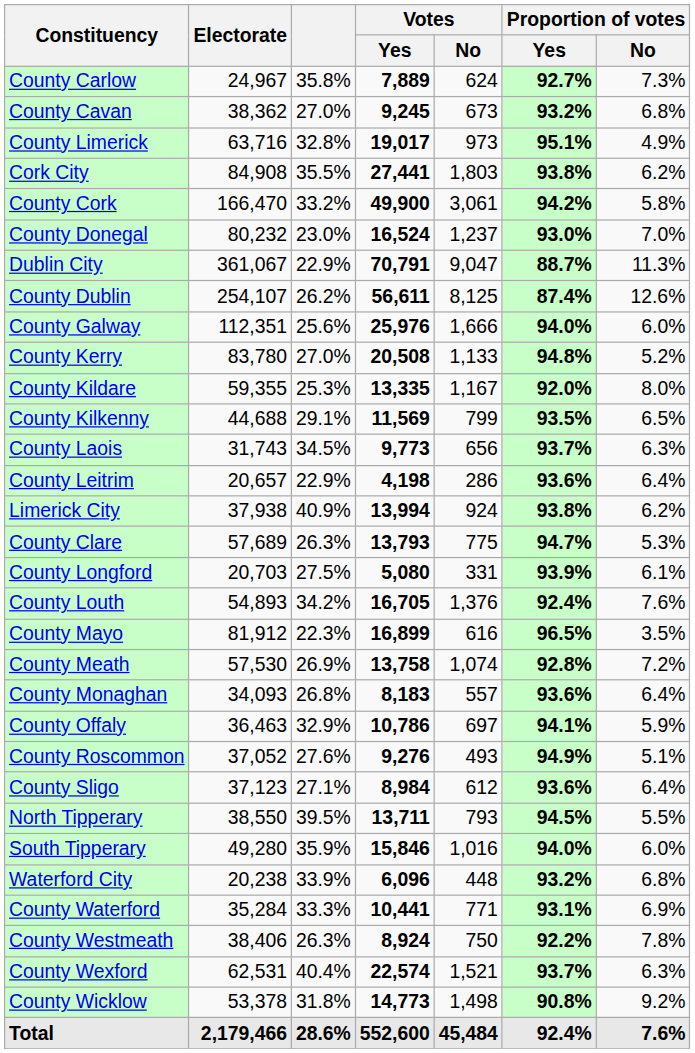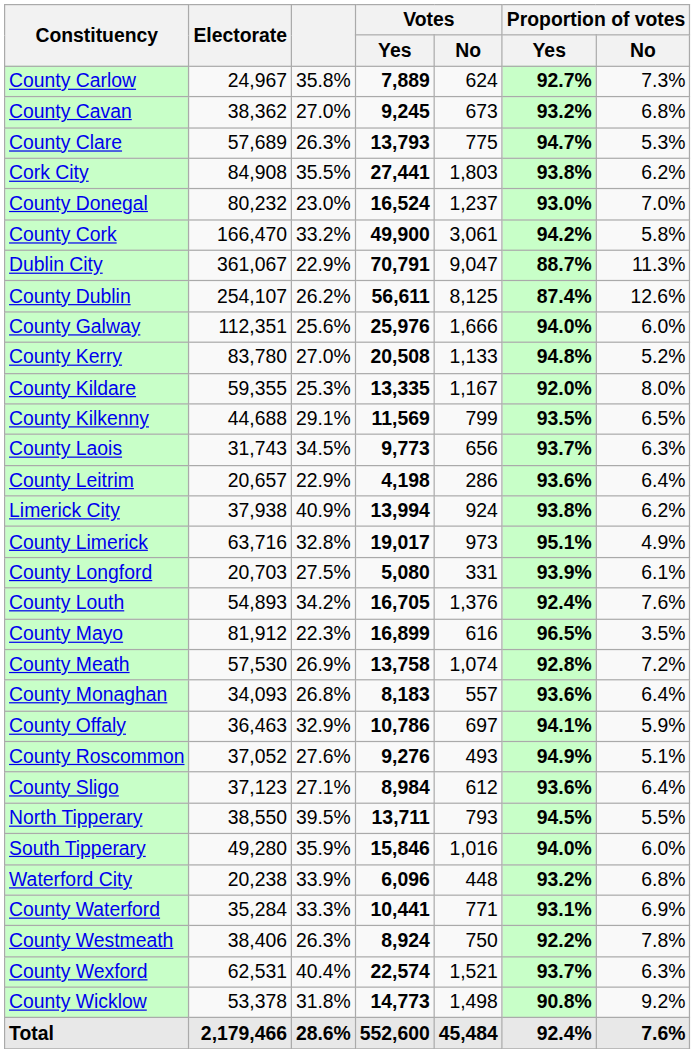 <table class="wikitable sortable">
 <tr>
 <th rowspan=2>Constituency</th>
 <th rowspan=2>Electorate</th>
 <th rowspan=2></th>
 <th colspan=2>Votes</th>
 <th colspan=2>Proportion of votes</th>
 </tr>
 <tr>
 <th>Yes</th>
 <th>No</th>
 <th>Yes</th>
 <th>No</th>
 </tr>
 <tr>
 <td style="background:#c8ffc8;"><a href='#'>County Carlow</a></td>
 <td style="text-align: right;">24,967</td>
 <td style="text-align: right;">35.8%</td>
 <td style="text-align: right;"><strong>7,889</strong></td>
 <td style="text-align: right;">624</td>
 <td style="text-align: right; background:#c8ffc8;"><strong>92.7%</strong></td>
 <td style="text-align: right;">7.3%</td>
 </tr>
 <tr>
 <td style="background:#c8ffc8;"><a href='#'>County Cavan</a></td>
 <td style="text-align: right;">38,362</td>
 <td style="text-align: right;">27.0%</td>
 <td style="text-align: right;"><strong>9,245</strong></td>
 <td style="text-align: right;">673</td>
 <td style="text-align: right; background:#c8ffc8;"><strong>93.2%</strong></td>
 <td style="text-align: right;">6.8%</td>
 </tr>
 <tr>
-<td style="background:#c8ffc8;"><a href='#'>County Limerick</a></td>
-<td style="text-align: right;">63,716</td>
-<td style="text-align: right;">32.8%</td>
-<td style="text-align: right;"><strong>19,017</strong></td>
-<td style="text-align: right;">973</td>
-<td style="text-align: right; background:#c8ffc8;"><strong>95.1%</strong></td>
-<td style="text-align: right;">4.9%</td>
+<td style="background:#c8ffc8;"><a href='#'>County Clare</a></td>
+<td style="text-align: right;">57,689</td>
+<td style="text-align: right;">26.3%</td>
+<td style="text-align: right;"><strong>13,793</strong></td>
+<td style="text-align: right;">775</td>
+<td style="text-align: right; background:#c8ffc8;"><strong>94.7%</strong></td>
+<td style="text-align: right;">5.3%</td>
 </tr>
 <tr>
 <td style="background:#c8ffc8;"><a href='#'>Cork City</a></td>
 <td style="text-align: right;">84,908</td>
 <td style="text-align: right;">35.5%</td>
 <td style="text-align: right;"><strong>27,441</strong></td>
 <td style="text-align: right;">1,803</td>
 <td style="text-align: right; background:#c8ffc8;"><strong>93.8%</strong></td>
 <td style="text-align: right;">6.2%</td>
 </tr>
 <tr>
+<td style="background:#c8ffc8;"><a href='#'>County Donegal</a></td>
+<td style="text-align: right;">80,232</td>
+<td style="text-align: right;">23.0%</td>
+<td style="text-align: right;"><strong>16,524</strong></td>
+<td style="text-align: right;">1,237</td>
+<td style="text-align: right; background:#c8ffc8;"><strong>93.0%</strong></td>
+<td style="text-align: right;">7.0%</td>
+</tr>
+<tr>
 <td style="background:#c8ffc8;"><a href='#'>County Cork</a></td>
 <td style="text-align: right;">166,470</td>
 <td style="text-align: right;">33.2%</td>
 <td style="text-align: right;"><strong>49,900</strong></td>
 <td style="text-align: right;">3,061</td>
 <td style="text-align: right; background:#c8ffc8;"><strong>94.2%</strong></td>
 <td style="text-align: right;">5.8%</td>
-</tr>
-<tr>
-<td style="background:#c8ffc8;"><a href='#'>County Donegal</a></td>
-<td style="text-align: right;">80,232</td>
-<td style="text-align: right;">23.0%</td>
-<td style="text-align: right;"><strong>16,524</strong></td>
-<td style="text-align: right;">1,237</td>
-<td style="text-align: right; background:#c8ffc8;"><strong>93.0%</strong></td>
-<td style="text-align: right;">7.0%</td>
 </tr>
 <tr>
 <td style="background:#c8ffc8;"><a href='#'>Dublin City</a></td>
 <td style="text-align: right;">361,067</td>
 <td style="text-align: right;">22.9%</td>
 <td style="text-align: right;"><strong>70,791</strong></td>
 <td style="text-align: right;">9,047</td>
 <td style="text-align: right; background:#c8ffc8;"><strong>88.7%</strong></td>
 <td style="text-align: right;">11.3%</td>
 </tr>
 <tr>
 <td style="background:#c8ffc8;"><a href='#'>County Dublin</a></td>
 <td style="text-align: right;">254,107</td>
 <td style="text-align: right;">26.2%</td>
 <td style="text-align: right;"><strong>56,611</strong></td>
 <td style="text-align: right;">8,125</td>
 <td style="text-align: right; background:#c8ffc8;"><strong>87.4%</strong></td>
 <td style="text-align: right;">12.6%</td>
 </tr>
 <tr>
 <td style="background:#c8ffc8;"><a href='#'>County Galway</a></td>
 <td style="text-align: right;">112,351</td>
 <td style="text-align: right;">25.6%</td>
 <td style="text-align: right;"><strong>25,976</strong></td>
 <td style="text-align: right;">1,666</td>
 <td style="text-align: right; background:#c8ffc8;"><strong>94.0%</strong></td>
 <td style="text-align: right;">6.0%</td>
 </tr>
 <tr>
 <td style="background:#c8ffc8;"><a href='#'>County Kerry</a></td>
 <td style="text-align: right;">83,780</td>
 <td style="text-align: right;">27.0%</td>
 <td style="text-align: right;"><strong>20,508</strong></td>
 <td style="text-align: right;">1,133</td>
 <td style="text-align: right; background:#c8ffc8;"><strong>94.8%</strong></td>
 <td style="text-align: right;">5.2%</td>
 </tr>
 <tr>
 <td style="background:#c8ffc8;"><a href='#'>County Kildare</a></td>
 <td style="text-align: right;">59,355</td>
 <td style="text-align: right;">25.3%</td>
 <td style="text-align: right;"><strong>13,335</strong></td>
 <td style="text-align: right;">1,167</td>
 <td style="text-align: right; background:#c8ffc8;"><strong>92.0%</strong></td>
 <td style="text-align: right;">8.0%</td>
 </tr>
 <tr>
 <td style="background:#c8ffc8;"><a href='#'>County Kilkenny</a></td>
 <td style="text-align: right;">44,688</td>
 <td style="text-align: right;">29.1%</td>
 <td style="text-align: right;"><strong>11,569</strong></td>
 <td style="text-align: right;">799</td>
 <td style="text-align: right; background:#c8ffc8;"><strong>93.5%</strong></td>
 <td style="text-align: right;">6.5%</td>
 </tr>
 <tr>
 <td style="background:#c8ffc8;"><a href='#'>County Laois</a></td>
 <td style="text-align: right;">31,743</td>
 <td style="text-align: right;">34.5%</td>
 <td style="text-align: right;"><strong>9,773</strong></td>
 <td style="text-align: right;">656</td>
 <td style="text-align: right; background:#c8ffc8;"><strong>93.7%</strong></td>
 <td style="text-align: right;">6.3%</td>
 </tr>
 <tr>
 <td style="background:#c8ffc8;"><a href='#'>County Leitrim</a></td>
 <td style="text-align: right;">20,657</td>
 <td style="text-align: right;">22.9%</td>
 <td style="text-align: right;"><strong>4,198</strong></td>
 <td style="text-align: right;">286</td>
 <td style="text-align: right; background:#c8ffc8;"><strong>93.6%</strong></td>
 <td style="text-align: right;">6.4%</td>
 </tr>
 <tr>
 <td style="background:#c8ffc8;"><a href='#'>Limerick City</a></td>
 <td style="text-align: right;">37,938</td>
 <td style="text-align: right;">40.9%</td>
 <td style="text-align: right;"><strong>13,994</strong></td>
 <td style="text-align: right;">924</td>
 <td style="text-align: right; background:#c8ffc8;"><strong>93.8%</strong></td>
 <td style="text-align: right;">6.2%</td>
 </tr>
 <tr>
-<td style="background:#c8ffc8;"><a href='#'>County Clare</a></td>
-<td style="text-align: right;">57,689</td>
-<td style="text-align: right;">26.3%</td>
-<td style="text-align: right;"><strong>13,793</strong></td>
-<td style="text-align: right;">775</td>
-<td style="text-align: right; background:#c8ffc8;"><strong>94.7%</strong></td>
-<td style="text-align: right;">5.3%</td>
+<td style="background:#c8ffc8;"><a href='#'>County Limerick</a></td>
+<td style="text-align: right;">63,716</td>
+<td style="text-align: right;">32.8%</td>
+<td style="text-align: right;"><strong>19,017</strong></td>
+<td style="text-align: right;">973</td>
+<td style="text-align: right; background:#c8ffc8;"><strong>95.1%</strong></td>
+<td style="text-align: right;">4.9%</td>
 </tr>
 <tr>
 <td style="background:#c8ffc8;"><a href='#'>County Longford</a></td>
 <td style="text-align: right;">20,703</td>
 <td style="text-align: right;">27.5%</td>
 <td style="text-align: right;"><strong>5,080</strong></td>
 <td style="text-align: right;">331</td>
 <td style="text-align: right; background:#c8ffc8;"><strong>93.9%</strong></td>
 <td style="text-align: right;">6.1%</td>
 </tr>
 <tr>
 <td style="background:#c8ffc8;"><a href='#'>County Louth</a></td>
 <td style="text-align: right;">54,893</td>
 <td style="text-align: right;">34.2%</td>
 <td style="text-align: right;"><strong>16,705</strong></td>
 <td style="text-align: right;">1,376</td>
 <td style="text-align: right; background:#c8ffc8;"><strong>92.4%</strong></td>
 <td style="text-align: right;">7.6%</td>
 </tr>
 <tr>
 <td style="background:#c8ffc8;"><a href='#'>County Mayo</a></td>
 <td style="text-align: right;">81,912</td>
 <td style="text-align: right;">22.3%</td>
 <td style="text-align: right;"><strong>16,899</strong></td>
 <td style="text-align: right;">616</td>
 <td style="text-align: right; background:#c8ffc8;"><strong>96.5%</strong></td>
 <td style="text-align: right;">3.5%</td>
 </tr>
 <tr>
 <td style="background:#c8ffc8;"><a href='#'>County Meath</a></td>
 <td style="text-align: right;">57,530</td>
 <td style="text-align: right;">26.9%</td>
 <td style="text-align: right;"><strong>13,758</strong></td>
 <td style="text-align: right;">1,074</td>
 <td style="text-align: right; background:#c8ffc8;"><strong>92.8%</strong></td>
 <td style="text-align: right;">7.2%</td>
 </tr>
 <tr>
 <td style="background:#c8ffc8;"><a href='#'>County Monaghan</a></td>
 <td style="text-align: right;">34,093</td>
 <td style="text-align: right;">26.8%</td>
 <td style="text-align: right;"><strong>8,183</strong></td>
 <td style="text-align: right;">557</td>
 <td style="text-align: right; background:#c8ffc8;"><strong>93.6%</strong></td>
 <td style="text-align: right;">6.4%</td>
 </tr>
 <tr>
 <td style="background:#c8ffc8;"><a href='#'>County Offaly</a></td>
 <td style="text-align: right;">36,463</td>
 <td style="text-align: right;">32.9%</td>
 <td style="text-align: right;"><strong>10,786</strong></td>
 <td style="text-align: right;">697</td>
 <td style="text-align: right; background:#c8ffc8;"><strong>94.1%</strong></td>
 <td style="text-align: right;">5.9%</td>
 </tr>
 <tr>
 <td style="background:#c8ffc8;"><a href='#'>County Roscommon</a></td>
 <td style="text-align: right;">37,052</td>
 <td style="text-align: right;">27.6%</td>
 <td style="text-align: right;"><strong>9,276</strong></td>
 <td style="text-align: right;">493</td>
 <td style="text-align: right; background:#c8ffc8;"><strong>94.9%</strong></td>
 <td style="text-align: right;">5.1%</td>
 </tr>
 <tr>
 <td style="background:#c8ffc8;"><a href='#'>County Sligo</a></td>
 <td style="text-align: right;">37,123</td>
 <td style="text-align: right;">27.1%</td>
 <td style="text-align: right;"><strong>8,984</strong></td>
 <td style="text-align: right;">612</td>
 <td style="text-align: right; background:#c8ffc8;"><strong>93.6%</strong></td>
 <td style="text-align: right;">6.4%</td>
 </tr>
 <tr>
 <td style="background:#c8ffc8;"><a href='#'>North Tipperary</a></td>
 <td style="text-align: right;">38,550</td>
 <td style="text-align: right;">39.5%</td>
 <td style="text-align: right;"><strong>13,711</strong></td>
 <td style="text-align: right;">793</td>
 <td style="text-align: right; background:#c8ffc8;"><strong>94.5%</strong></td>
 <td style="text-align: right;">5.5%</td>
 </tr>
 <tr>
 <td style="background:#c8ffc8;"><a href='#'>South Tipperary</a></td>
 <td style="text-align: right;">49,280</td>
 <td style="text-align: right;">35.9%</td>
 <td style="text-align: right;"><strong>15,846</strong></td>
 <td style="text-align: right;">1,016</td>
 <td style="text-align: right; background:#c8ffc8;"><strong>94.0%</strong></td>
 <td style="text-align: right;">6.0%</td>
 </tr>
 <tr>
 <td style="background:#c8ffc8;"><a href='#'>Waterford City</a></td>
 <td style="text-align: right;">20,238</td>
 <td style="text-align: right;">33.9%</td>
 <td style="text-align: right;"><strong>6,096</strong></td>
 <td style="text-align: right;">448</td>
 <td style="text-align: right; background:#c8ffc8;"><strong>93.2%</strong></td>
 <td style="text-align: right;">6.8%</td>
 </tr>
 <tr>
 <td style="background:#c8ffc8;"><a href='#'>County Waterford</a></td>
 <td style="text-align: right;">35,284</td>
 <td style="text-align: right;">33.3%</td>
 <td style="text-align: right;"><strong>10,441</strong></td>
 <td style="text-align: right;">771</td>
 <td style="text-align: right; background:#c8ffc8;"><strong>93.1%</strong></td>
 <td style="text-align: right;">6.9%</td>
 </tr>
 <tr>
 <td style="background:#c8ffc8;"><a href='#'>County Westmeath</a></td>
 <td style="text-align: right;">38,406</td>
 <td style="text-align: right;">26.3%</td>
 <td style="text-align: right;"><strong>8,924</strong></td>
 <td style="text-align: right;">750</td>
 <td style="text-align: right; background:#c8ffc8;"><strong>92.2%</strong></td>
 <td style="text-align: right;">7.8%</td>
 </tr>
 <tr>
 <td style="background:#c8ffc8;"><a href='#'>County Wexford</a></td>
 <td style="text-align: right;">62,531</td>
 <td style="text-align: right;">40.4%</td>
 <td style="text-align: right;"><strong>22,574</strong></td>
 <td style="text-align: right;">1,521</td>
 <td style="text-align: right; background:#c8ffc8;"><strong>93.7%</strong></td>
 <td style="text-align: right;">6.3%</td>
 </tr>
 <tr>
 <td style="background:#c8ffc8;"><a href='#'>County Wicklow</a></td>
 <td style="text-align: right;">53,378</td>
 <td style="text-align: right;">31.8%</td>
 <td style="text-align: right;"><strong>14,773</strong></td>
 <td style="text-align: right;">1,498</td>
 <td style="text-align: right; background:#c8ffc8;"><strong>90.8%</strong></td>
 <td style="text-align: right;">9.2%</td>
 </tr>
 <tr class="sortbottom" style="font-weight:bold; background:rgb(232,232,232);">
 <td>Total</td>
 <td style="text-align: right;">2,179,466</td>
 <td style="text-align: right;">28.6%</td>
 <td style="text-align: right;">552,600</td>
 <td style="text-align: right;">45,484</td>
 <td style="text-align: right;">92.4%</td>
 <td style="text-align: right;">7.6%</td>
 </tr>
 </table>
